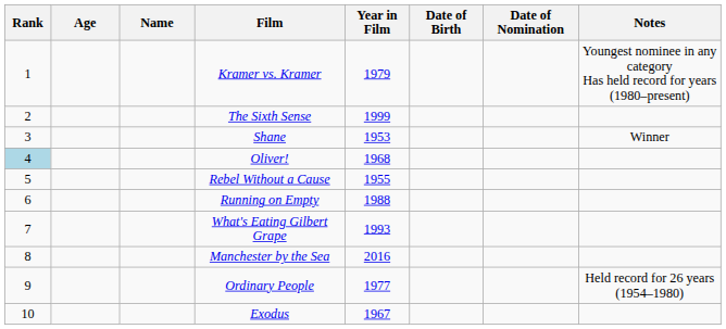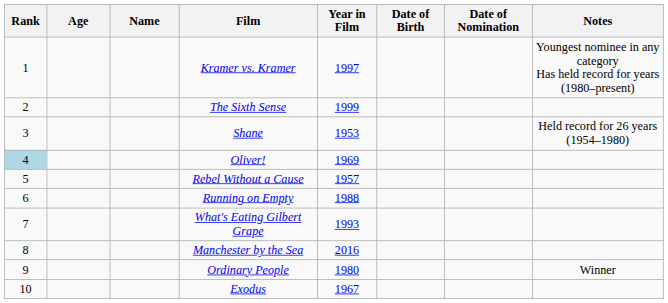 <table class="wikitable sortable" style="text-align: center">
 <tr>
 <th style="width:065px;">Rank</th>
 <th style="width:150px;">Age</th>
 <th style="width:150px;">Name</th>
 <th style="width:325px;">Film</th>
 <th style="width:130px;">Year in Film</th>
 <th style="width:150px;">Date of Birth</th>
 <th style="width:150px;">Date of Nomination</th>
 <th style="width:325px;">Notes</th>
 </tr>
 <tr>
 <td>1</td>
 <td></td>
 <td></td>
 <td><em><a href='#'>Kramer vs. Kramer</a></em></td>
-<td><a href='#'>1979</a></td>
+<td><a href='#'>1997</a></td>
 <td></td>
 <td></td>
 <td>Youngest nominee in any category<br>Has held record for  years (1980–present)</td>
 </tr>
 <tr>
 <td>2</td>
 <td></td>
 <td></td>
 <td><em><a href='#'>The Sixth Sense</a></em></td>
 <td><a href='#'>1999</a></td>
 <td></td>
 <td></td>
 <td></td>
 </tr>
 <tr>
 <td>3</td>
 <td></td>
 <td></td>
 <td><em><a href='#'>Shane</a></em></td>
 <td><a href='#'>1953</a></td>
 <td></td>
 <td></td>
-<td>Winner</td>
+<td>Held record for 26 years (1954–1980)</td>
 </tr>
 <tr>
 <td style="background: lightblue;">4</td>
 <td></td>
 <td></td>
 <td><em><a href='#'>Oliver!</a></em></td>
-<td><a href='#'>1968</a></td>
+<td><a href='#'>1969</a></td>
 <td></td>
 <td></td>
 <td></td>
 </tr>
 <tr>
 <td>5</td>
 <td></td>
 <td></td>
 <td><em><a href='#'>Rebel Without a Cause</a></em></td>
-<td><a href='#'>1955</a></td>
+<td><a href='#'>1957</a></td>
 <td></td>
 <td></td>
 <td></td>
 </tr>
 <tr>
 <td>6</td>
 <td></td>
 <td></td>
 <td><em><a href='#'>Running on Empty</a></em></td>
 <td><a href='#'>1988</a></td>
 <td></td>
 <td></td>
 <td></td>
 </tr>
 <tr>
 <td>7</td>
 <td></td>
 <td></td>
 <td><em><a href='#'>What's Eating Gilbert Grape</a></em></td>
 <td><a href='#'>1993</a></td>
 <td></td>
 <td></td>
 <td></td>
 </tr>
 <tr>
 <td>8</td>
 <td></td>
 <td></td>
 <td><em><a href='#'>Manchester by the Sea</a></em></td>
 <td><a href='#'>2016</a></td>
 <td></td>
 <td></td>
 <td></td>
 </tr>
 <tr>
 <td>9</td>
 <td></td>
 <td></td>
 <td><em><a href='#'>Ordinary People</a></em></td>
-<td><a href='#'>1977</a></td>
+<td><a href='#'>1980</a></td>
 <td></td>
 <td></td>
-<td>Held record for 26 years (1954–1980)</td>
+<td>Winner</td>
 </tr>
 <tr>
 <td>10</td>
 <td></td>
 <td></td>
 <td><em><a href='#'>Exodus</a></em></td>
 <td><a href='#'>1967</a></td>
 <td></td>
 <td></td>
 <td></td>
 </tr>
 </table>
